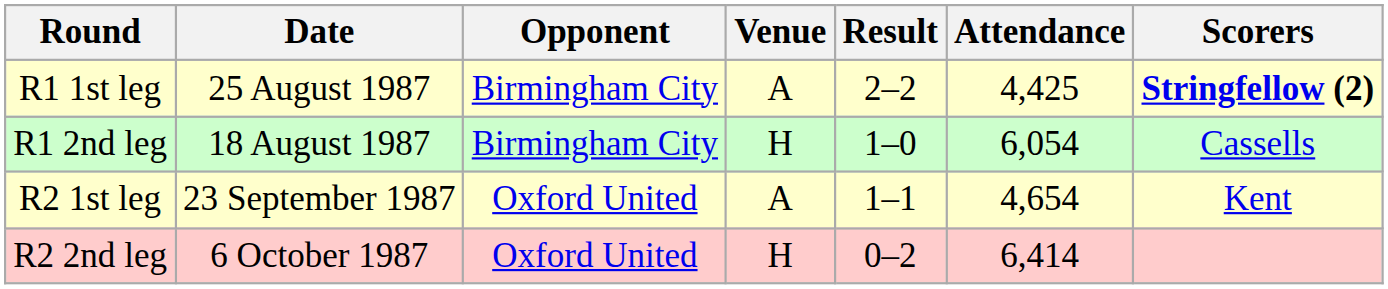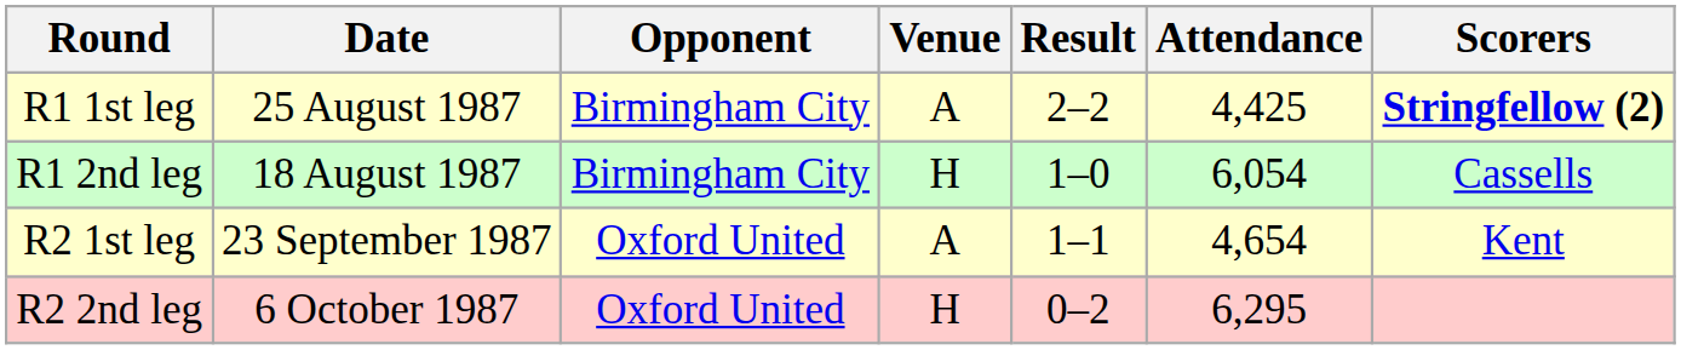 <table class="wikitable" style="font-size:100%; text-align:center">
 <tr>
 <th>Round</th>
 <th>Date</th>
 <th>Opponent</th>
 <th>Venue</th>
 <th>Result</th>
 <th>Attendance</th>
 <th>Scorers</th>
 </tr>
 <tr style="background-color: #FFFFCC;">
 <td>R1 1st leg</td>
 <td>25 August 1987</td>
 <td><a href='#'>Birmingham City</a></td>
 <td>A</td>
 <td>2–2</td>
 <td>4,425</td>
 <td><strong><a href='#'>Stringfellow</a> (2)</strong></td>
 </tr>
 <tr style="background-color: #CCFFCC;">
 <td>R1 2nd leg</td>
 <td>18 August 1987</td>
 <td><a href='#'>Birmingham City</a></td>
 <td>H</td>
 <td>1–0</td>
 <td>6,054</td>
 <td><a href='#'>Cassells</a></td>
 </tr>
 <tr style="background-color: #FFFFCC;">
 <td>R2 1st leg</td>
 <td>23 September 1987</td>
 <td><a href='#'>Oxford United</a></td>
 <td>A</td>
 <td>1–1</td>
 <td>4,654</td>
 <td><a href='#'>Kent</a></td>
 </tr>
 <tr style="background-color: #FFCCCC;">
 <td>R2 2nd leg</td>
 <td>6 October 1987</td>
 <td><a href='#'>Oxford United</a></td>
 <td>H</td>
 <td>0–2</td>
-<td>6,414</td>
+<td>6,295</td>
 <td></td>
 </tr>
 </table>
